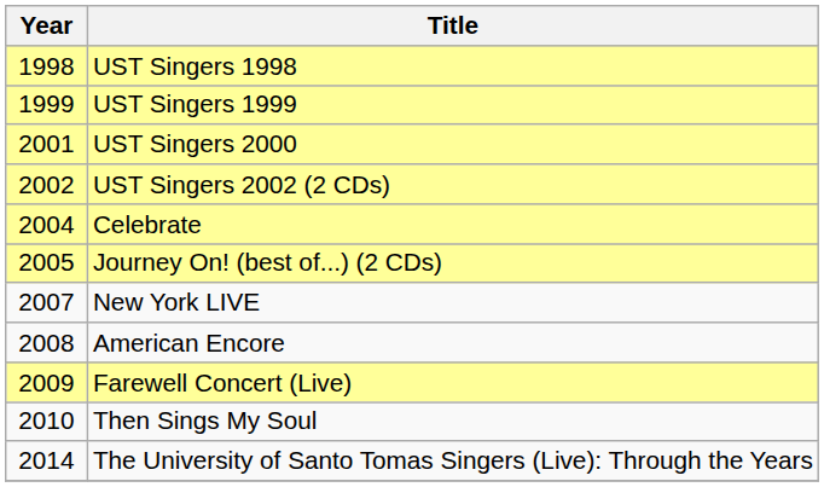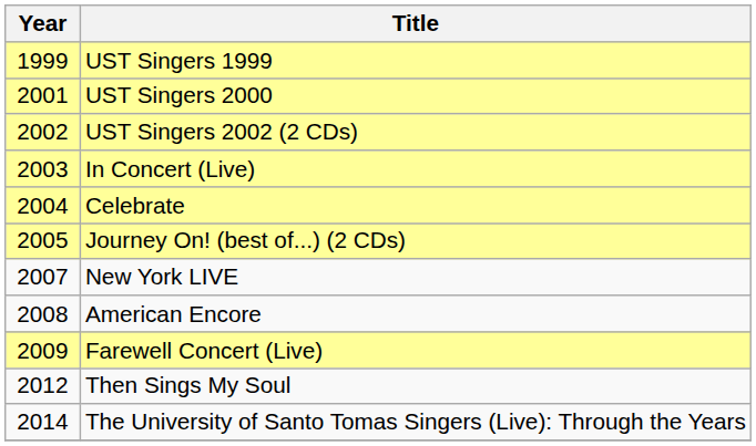 <table class="wikitable" style="font-size:90%;">
 <tr>
 <th width=40px>Year</th>
 <th>Title</th>
-</tr>
-<tr bgcolor="#FFFF99">
-<td align=center>1998</td>
-<td>UST Singers 1998</td>
 </tr>
 <tr bgcolor="#FFFF99">
 <td align=center>1999</td>
 <td>UST Singers 1999</td>
 </tr>
 <tr bgcolor="#FFFF99">
 <td align=center>2001</td>
 <td>UST Singers 2000</td>
 </tr>
 <tr bgcolor="#FFFF99">
 <td align=center>2002</td>
 <td>UST Singers 2002 (2 CDs)</td>
+</tr>
+<tr bgcolor="#FFFF99">
+<td align=center>2003</td>
+<td>In Concert (Live)</td>
 </tr>
 <tr bgcolor="#FFFF99">
 <td align=center>2004</td>
 <td>Celebrate</td>
 </tr>
 <tr bgcolor="#FFFF99">
 <td align=center>2005</td>
 <td>Journey On! (best of...) (2 CDs)</td>
 </tr>
 <tr>
 <td align=center>2007</td>
 <td>New York LIVE</td>
 </tr>
 <tr>
 <td align=center>2008</td>
 <td>American Encore</td>
 </tr>
 <tr bgcolor="#FFFF99">
 <td align=center>2009</td>
 <td>Farewell Concert (Live)</td>
 </tr>
 <tr>
-<td align=center>2010</td>
+<td align=center>2012</td>
 <td>Then Sings My Soul</td>
 </tr>
 <tr>
 <td align=center>2014</td>
 <td>The University of Santo Tomas Singers (Live): Through the Years</td>
 </tr>
 <tr>
 </tr>
 </table>
